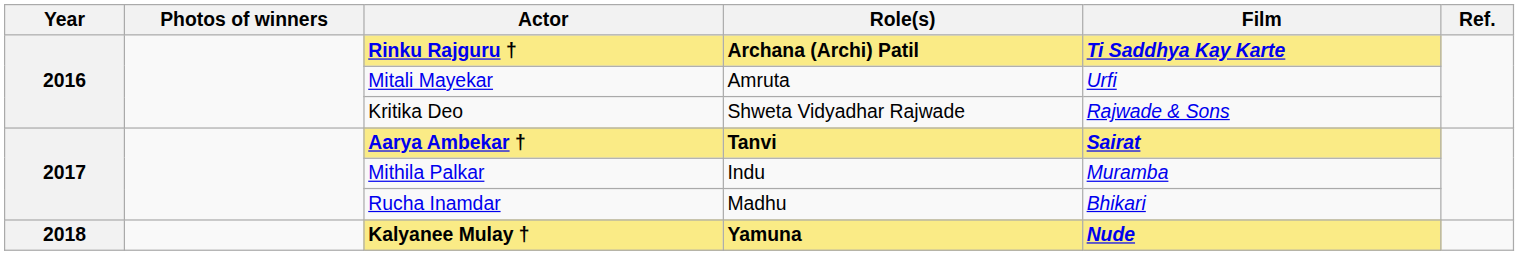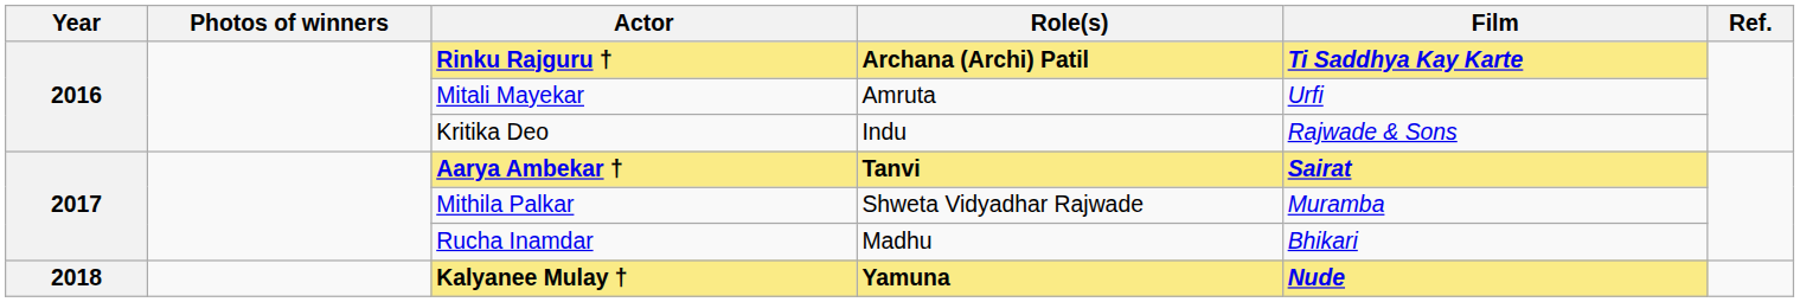 <table class="wikitable sortable" style="text-align:left;">
 <tr>
 <th scope="col" style="width:5%; text-align:center;">Year</th>
 <th scope="col" style="width:10%;text-align:center;">Photos of winners</th>
 <th scope="col" style="width:15%;text-align:center;">Actor</th>
 <th scope="col" style="width:15%;text-align:center;">Role(s)</th>
 <th scope="col" style="width:15%;text-align:center;">Film</th>
 <th scope="col" style="width:3%;text-align:center;">Ref.</th>
 </tr>
 <tr>
 <th rowspan="3" scope="row" style="text-align:center">2016</th>
 <td rowspan="3" sstyle="text-align:center"></td>
 <td style="background:#FAEB86;"><strong><a href='#'>Rinku Rajguru</a> †</strong></td>
 <td style="background:#FAEB86;"><strong>Archana (Archi) Patil</strong></td>
 <td style="background:#FAEB86;"><strong><em><a href='#'>Ti Saddhya Kay Karte</a></em></strong></td>
 <td rowspan="3"></td>
 </tr>
 <tr>
 <td><a href='#'>Mitali Mayekar</a></td>
 <td>Amruta</td>
 <td><em><a href='#'>Urfi</a></em></td>
 </tr>
 <tr>
 <td>Kritika Deo</td>
-<td>Shweta Vidyadhar Rajwade</td>
+<td>Indu</td>
 <td><a href='#'><em>Rajwade & Sons</em></a></td>
 </tr>
 <tr>
 <th rowspan="3" scope="row" style="text-align:center">2017</th>
 <td rowspan="3" sstyle="text-align:center"></td>
 <td style="background:#FAEB86;"><strong><a href='#'>Aarya Ambekar</a> †</strong></td>
 <td style="background:#FAEB86;"><strong>Tanvi</strong></td>
 <td style="background:#FAEB86;"><strong><em><a href='#'>Sairat</a></em></strong></td>
 <td rowspan="3"></td>
 </tr>
 <tr>
 <td><a href='#'>Mithila Palkar</a></td>
-<td>Indu</td>
+<td>Shweta Vidyadhar Rajwade</td>
 <td><em><a href='#'>Muramba</a></em></td>
 </tr>
 <tr>
 <td><a href='#'>Rucha Inamdar</a></td>
 <td>Madhu</td>
 <td><em><a href='#'>Bhikari</a></em></td>
 </tr>
 <tr>
 <th scope="row" style="text-align:center">2018</th>
 <td style="text-align:center"></td>
 <td style="background:#FAEB86;"><strong>Kalyanee Mulay †</strong></td>
 <td style="background:#FAEB86;"><strong>Yamuna</strong></td>
 <td style="background:#FAEB86;"><strong><em><a href='#'>Nude</a></em></strong></td>
 <td></td>
 </tr>
 </table>
